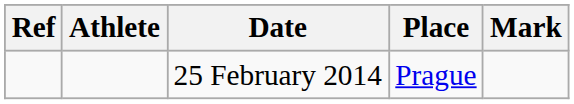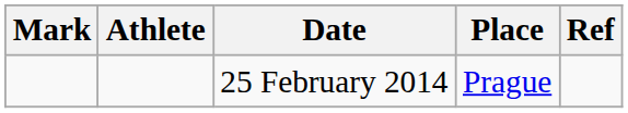 <table class="wikitable">
 <tr>
-<th>Ref</th>
+<th>Mark</th>
 <th>Athlete</th>
 <th>Date</th>
 <th>Place</th>
-<th>Mark</th>
+<th>Ref</th>
 </tr>
 <tr>
 <td></td>
 <td></td>
 <td>25 February 2014</td>
 <td><a href='#'>Prague</a></td>
 <td></td>
 </tr>
 </table>
